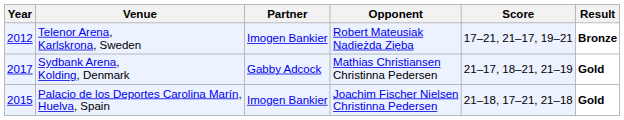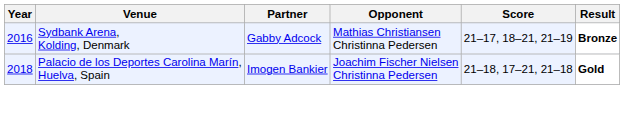 <table class="sortable wikitable" style="font-size: 90%;">
 <tr>
 <th>Year</th>
 <th>Venue</th>
 <th>Partner</th>
 <th>Opponent</th>
 <th>Score</th>
 <th>Result</th>
 </tr>
 <tr style="background:#ECF2FF">
-<td align="center"><a href='#'>2012</a></td>
-<td align="left"><a href='#'>Telenor Arena</a>,<br><a href='#'>Karlskrona</a>, Sweden</td>
-<td align="left"> <a href='#'>Imogen Bankier</a></td>
-<td align="left"> <a href='#'>Robert Mateusiak</a><br> <a href='#'>Nadieżda Zięba</a></td>
-<td align="left">17–21, 21–17, 19–21</td>
-<td style="text-align:left; background:white"> <strong>Bronze</strong></td>
-</tr>
-<tr style="background:#ECF2FF">
-<td align="center"><a href='#'>2017</a></td>
+<td align="center"><a href='#'>2016</a></td>
 <td align="left"><a href='#'>Sydbank Arena</a>,<br><a href='#'>Kolding</a>, Denmark</td>
 <td align="left"> <a href='#'>Gabby Adcock</a></td>
 <td align="left"> <a href='#'>Mathias Christiansen</a><br> Christinna Pedersen</td>
 <td align="left">21–17, 18–21, 21–19</td>
-<td style="text-align:left; background:white"> <strong>Gold</strong></td>
+<td style="text-align:left; background:white"> <strong>Bronze</strong></td>
 </tr>
 <tr style="background:#ECF2FF">
-<td align="center"><a href='#'>2015</a></td>
+<td align="center"><a href='#'>2018</a></td>
 <td align="left"><a href='#'>Palacio de los Deportes Carolina Marín</a>,<br><a href='#'>Huelva</a>, Spain</td>
 <td align="left"> <a href='#'>Imogen Bankier</a></td>
 <td align="left"> <a href='#'>Joachim Fischer Nielsen</a><br> <a href='#'>Christinna Pedersen</a></td>
 <td align="left">21–18, 17–21, 21–18</td>
 <td style="text-align:left; background:white"> <strong>Gold</strong></td>
 </tr>
 </table>
